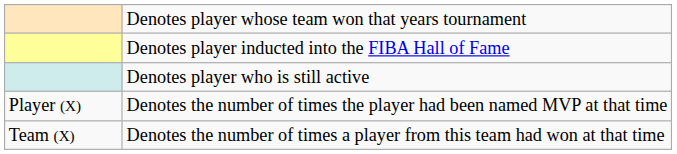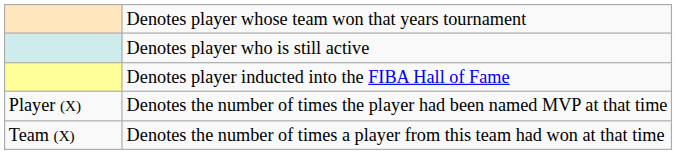 <table class="wikitable">
 <tr>
 <td style="background-color:#FFE6BD; border:1px solid #aaaaaa; width:6em"></td>
 <td>Denotes player whose team won that years tournament</td>
 </tr>
 <tr>
+<td style="background-color:#CFECEC; border:1px solid #aaaaaa; width:6em"></td>
+<td>Denotes player who is still active</td>
+</tr>
+<tr>
 <td style="background-color:#FFFF99; border:1px solid #aaaaaa; width:6em"></td>
 <td>Denotes player inducted into the <a href='#'>FIBA Hall of Fame</a></td>
-</tr>
-<tr>
-<td style="background-color:#CFECEC; border:1px solid #aaaaaa; width:6em"></td>
-<td>Denotes player who is still active</td>
 </tr>
 <tr>
 <td>Player <small>(X)</small></td>
 <td>Denotes the number of times the player had been named MVP at that time</td>
 </tr>
 <tr>
 <td>Team <small>(X)</small></td>
 <td>Denotes the number of times a player from this team had won at that time</td>
 </tr>
 </table>
